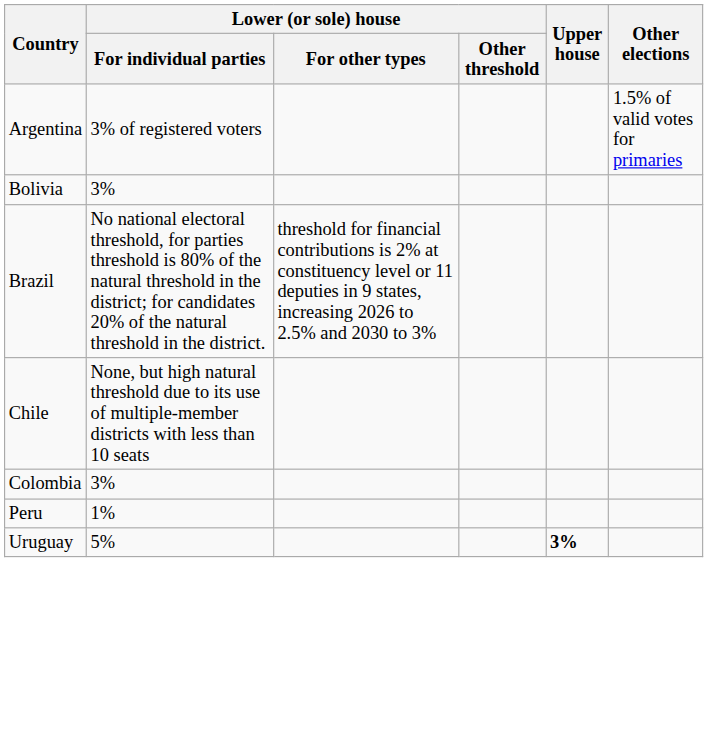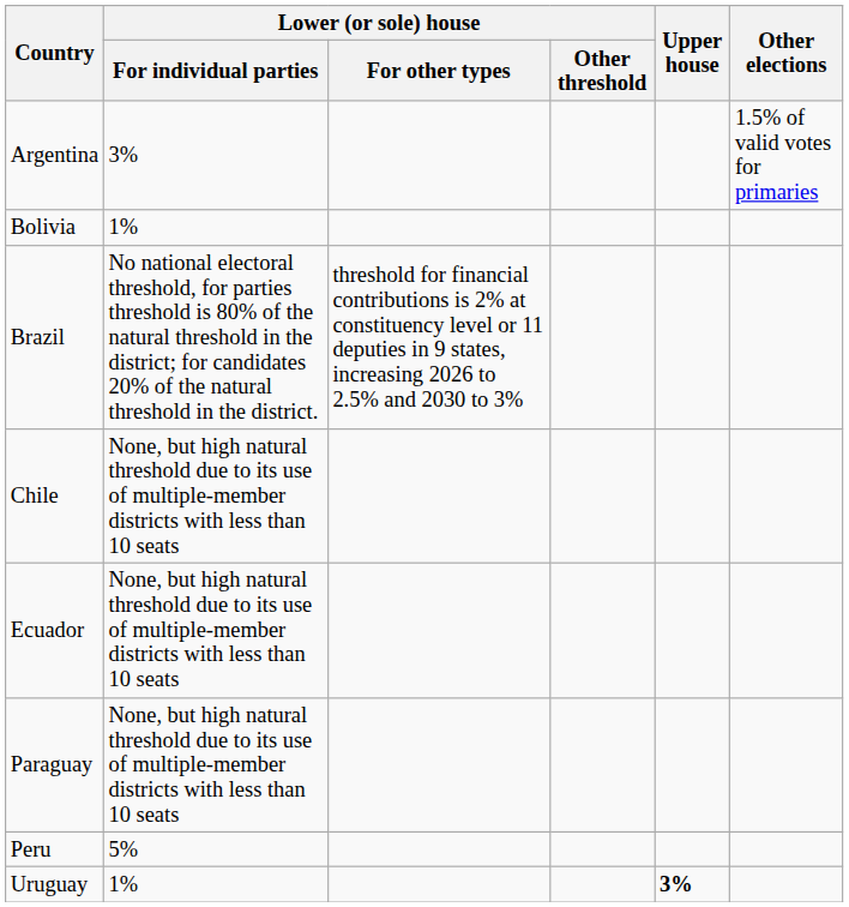 <table class="wikitable sortable">
 <tr>
 <th rowspan="2">Country</th>
 <th colspan="3" width="300px" data-sort-type="number">Lower (or sole) house</th>
 <th rowspan="2">Upper house</th>
 <th rowspan="2">Other elections</th>
 </tr>
 <tr>
 <th>For individual parties</th>
 <th>For other types</th>
 <th>Other threshold</th>
 </tr>
 <tr>
 <td>Argentina</td>
-<td>3% of registered voters</td>
+<td>3%</td>
 <td></td>
 <td></td>
 <td></td>
 <td>1.5% of valid votes for <a href='#'>primaries</a></td>
 </tr>
 <tr>
 <td>Bolivia</td>
-<td>3%</td>
+<td>1%</td>
 <td></td>
 <td></td>
 <td></td>
 <td></td>
 </tr>
 <tr>
 <td>Brazil</td>
 <td>No national electoral threshold, for parties threshold is 80% of the natural threshold in the district; for candidates 20% of the natural threshold in the district.</td>
 <td>threshold for financial contributions is 2% at constituency level or 11 deputies in 9 states, increasing 2026 to 2.5% and 2030 to 3%</td>
 <td></td>
 <td></td>
 <td></td>
 </tr>
 <tr>
 <td>Chile</td>
 <td>None, but high natural threshold due to its use of multiple-member districts with less than 10 seats</td>
 <td></td>
 <td></td>
 <td></td>
 <td></td>
 </tr>
 <tr>
-<td>Colombia</td>
-<td>3%</td>
+<td>Ecuador</td>
+<td>None, but high natural threshold due to its use of multiple-member districts with less than 10 seats</td>
+<td></td>
+<td></td>
+<td></td>
+<td></td>
+</tr>
+<tr>
+<td>Paraguay</td>
+<td>None, but high natural threshold due to its use of multiple-member districts with less than 10 seats</td>
 <td></td>
 <td></td>
 <td></td>
 <td></td>
 </tr>
 <tr>
 <td>Peru</td>
-<td>1%</td>
+<td>5%</td>
 <td></td>
 <td></td>
 <td></td>
 <td></td>
 </tr>
 <tr>
 <td>Uruguay</td>
-<td>5%</td>
+<td>1%</td>
 <td></td>
 <td></td>
 <td><strong>3%</strong></td>
 <td></td>
 </tr>
 </table>
